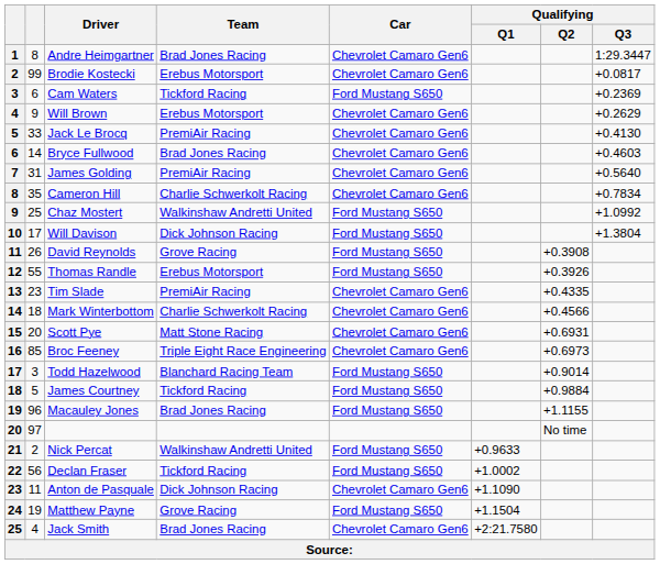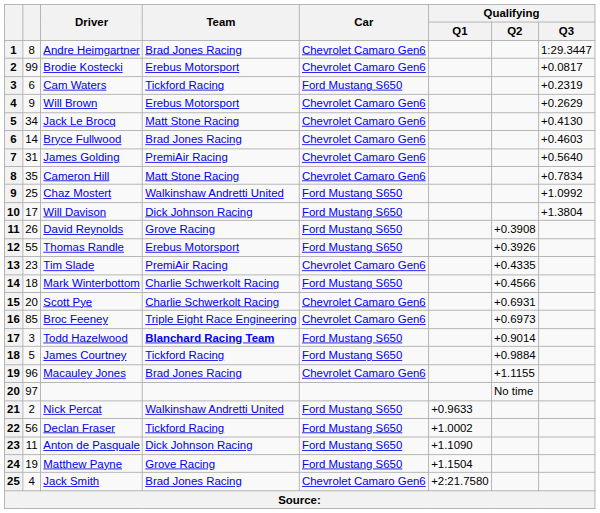 <table class="wikitable" style="font-size: 85%">
 <tr>
 <th rowspan=2></th>
 <th rowspan=2></th>
 <th rowspan=2>Driver</th>
 <th rowspan=2>Team</th>
 <th rowspan=2>Car</th>
 <th colspan=3>Qualifying</th>
 </tr>
 <tr>
 <th>Q1</th>
 <th>Q2</th>
 <th>Q3</th>
 </tr>
 <tr>
 <th>1</th>
 <td align="center">8</td>
 <td> <a href='#'>Andre Heimgartner</a></td>
 <td><a href='#'>Brad Jones Racing</a></td>
 <td><a href='#'>Chevrolet Camaro Gen6</a></td>
 <td></td>
 <td></td>
 <td>1:29.3447</td>
 </tr>
 <tr>
 <th>2</th>
 <td align="center">99</td>
 <td> <a href='#'>Brodie Kostecki</a></td>
 <td><a href='#'>Erebus Motorsport</a></td>
 <td><a href='#'>Chevrolet Camaro Gen6</a></td>
 <td></td>
 <td></td>
 <td>+0.0817</td>
 </tr>
 <tr>
 <th>3</th>
 <td align="center">6</td>
 <td> <a href='#'>Cam Waters</a></td>
 <td><a href='#'>Tickford Racing</a></td>
 <td><a href='#'>Ford Mustang S650</a></td>
 <td></td>
 <td></td>
-<td>+0.2369</td>
+<td>+0.2319</td>
 </tr>
 <tr>
 <th>4</th>
 <td align="center">9</td>
 <td> <a href='#'>Will Brown</a></td>
 <td><a href='#'>Erebus Motorsport</a></td>
 <td><a href='#'>Chevrolet Camaro Gen6</a></td>
 <td></td>
 <td></td>
 <td>+0.2629</td>
 </tr>
 <tr>
 <th>5</th>
-<td align="center">33</td>
+<td align="center">34</td>
 <td> <a href='#'>Jack Le Brocq</a></td>
-<td><a href='#'>PremiAir Racing</a></td>
+<td><a href='#'>Matt Stone Racing</a></td>
 <td><a href='#'>Chevrolet Camaro Gen6</a></td>
 <td></td>
 <td></td>
 <td>+0.4130</td>
 </tr>
 <tr>
 <th>6</th>
 <td align="center">14</td>
 <td> <a href='#'>Bryce Fullwood</a></td>
 <td><a href='#'>Brad Jones Racing</a></td>
 <td><a href='#'>Chevrolet Camaro Gen6</a></td>
 <td></td>
 <td></td>
 <td>+0.4603</td>
 </tr>
 <tr>
 <th>7</th>
 <td align="center">31</td>
 <td> <a href='#'>James Golding</a></td>
 <td><a href='#'>PremiAir Racing</a></td>
 <td><a href='#'>Chevrolet Camaro Gen6</a></td>
 <td></td>
 <td></td>
 <td>+0.5640</td>
 </tr>
 <tr>
 <th>8</th>
 <td align="center">35</td>
 <td> <a href='#'>Cameron Hill</a></td>
-<td><a href='#'>Charlie Schwerkolt Racing</a></td>
+<td><a href='#'>Matt Stone Racing</a></td>
 <td><a href='#'>Chevrolet Camaro Gen6</a></td>
 <td></td>
 <td></td>
 <td>+0.7834</td>
 </tr>
 <tr>
 <th>9</th>
 <td align="center">25</td>
 <td> <a href='#'>Chaz Mostert</a></td>
 <td><a href='#'>Walkinshaw Andretti United</a></td>
 <td><a href='#'>Ford Mustang S650</a></td>
 <td></td>
 <td></td>
 <td>+1.0992</td>
 </tr>
 <tr>
 <th>10</th>
 <td align="center">17</td>
 <td> <a href='#'>Will Davison</a></td>
 <td><a href='#'>Dick Johnson Racing</a></td>
 <td><a href='#'>Ford Mustang S650</a></td>
 <td></td>
 <td></td>
 <td>+1.3804</td>
 </tr>
 <tr>
 <th>11</th>
 <td align="center">26</td>
 <td> <a href='#'>David Reynolds</a></td>
 <td><a href='#'>Grove Racing</a></td>
 <td><a href='#'>Ford Mustang S650</a></td>
 <td></td>
 <td>+0.3908</td>
 <td></td>
 </tr>
 <tr>
 <th>12</th>
 <td align="center">55</td>
 <td> <a href='#'>Thomas Randle</a></td>
 <td><a href='#'>Erebus Motorsport</a></td>
 <td><a href='#'>Ford Mustang S650</a></td>
 <td></td>
 <td>+0.3926</td>
 <td></td>
 </tr>
 <tr>
 <th>13</th>
 <td align="center">23</td>
 <td> <a href='#'>Tim Slade</a></td>
 <td><a href='#'>PremiAir Racing</a></td>
 <td><a href='#'>Chevrolet Camaro Gen6</a></td>
 <td></td>
 <td>+0.4335</td>
 <td></td>
 </tr>
 <tr>
 <th>14</th>
 <td align="center">18</td>
 <td> <a href='#'>Mark Winterbottom</a></td>
 <td><a href='#'>Charlie Schwerkolt Racing</a></td>
-<td><a href='#'>Chevrolet Camaro Gen6</a></td>
+<td><a href='#'>Ford Mustang S650</a></td>
 <td></td>
 <td>+0.4566</td>
 <td></td>
 </tr>
 <tr>
 <th>15</th>
 <td align="center">20</td>
 <td> <a href='#'>Scott Pye</a></td>
-<td><a href='#'>Matt Stone Racing</a></td>
+<td><a href='#'>Charlie Schwerkolt Racing</a></td>
 <td><a href='#'>Chevrolet Camaro Gen6</a></td>
 <td></td>
 <td>+0.6931</td>
 <td></td>
 </tr>
 <tr>
 <th>16</th>
 <td align="center">85</td>
 <td> <a href='#'>Broc Feeney</a></td>
 <td><a href='#'>Triple Eight Race Engineering</a></td>
 <td><a href='#'>Chevrolet Camaro Gen6</a></td>
 <td></td>
 <td>+0.6973</td>
 <td></td>
 </tr>
 <tr>
 <th>17</th>
 <td align="center">3</td>
 <td> <a href='#'>Todd Hazelwood</a></td>
-<td><a href='#'>Blanchard Racing Team</a></td>
+<td><strong><a href='#'>Blanchard Racing Team</a></strong></td>
 <td><a href='#'>Ford Mustang S650</a></td>
 <td></td>
 <td>+0.9014</td>
 <td></td>
 </tr>
 <tr>
 <th>18</th>
 <td align="center">5</td>
 <td> <a href='#'>James Courtney</a></td>
 <td><a href='#'>Tickford Racing</a></td>
 <td><a href='#'>Ford Mustang S650</a></td>
 <td></td>
 <td>+0.9884</td>
 <td></td>
 </tr>
 <tr>
 <th>19</th>
 <td align="center">96</td>
 <td> <a href='#'>Macauley Jones</a></td>
 <td><a href='#'>Brad Jones Racing</a></td>
-<td><a href='#'>Ford Mustang S650</a></td>
+<td><a href='#'>Chevrolet Camaro Gen6</a></td>
 <td></td>
 <td>+1.1155</td>
 <td></td>
 </tr>
 <tr>
 <th>20</th>
 <td align="center">97</td>
 <td></td>
 <td></td>
 <td></td>
 <td></td>
 <td>No time</td>
 <td></td>
 </tr>
 <tr>
 <th>21</th>
 <td align="center">2</td>
 <td> <a href='#'>Nick Percat</a></td>
 <td><a href='#'>Walkinshaw Andretti United</a></td>
 <td><a href='#'>Ford Mustang S650</a></td>
 <td>+0.9633</td>
 <td></td>
 <td></td>
 </tr>
 <tr>
 <th>22</th>
 <td align="center">56</td>
 <td> <a href='#'>Declan Fraser</a></td>
 <td><a href='#'>Tickford Racing</a></td>
 <td><a href='#'>Ford Mustang S650</a></td>
 <td>+1.0002</td>
 <td></td>
 <td></td>
 </tr>
 <tr>
 <th>23</th>
 <td align="center">11</td>
 <td> <a href='#'>Anton de Pasquale</a></td>
 <td><a href='#'>Dick Johnson Racing</a></td>
-<td><a href='#'>Chevrolet Camaro Gen6</a></td>
+<td><a href='#'>Ford Mustang S650</a></td>
 <td>+1.1090</td>
 <td></td>
 <td></td>
 </tr>
 <tr>
 <th>24</th>
 <td align="center">19</td>
 <td> <a href='#'>Matthew Payne</a></td>
 <td><a href='#'>Grove Racing</a></td>
 <td><a href='#'>Ford Mustang S650</a></td>
 <td>+1.1504</td>
 <td></td>
 <td></td>
 </tr>
 <tr>
 <th>25</th>
 <td align="center">4</td>
 <td> <a href='#'>Jack Smith</a></td>
 <td><a href='#'>Brad Jones Racing</a></td>
 <td><a href='#'>Chevrolet Camaro Gen6</a></td>
 <td>+2:21.7580</td>
 <td></td>
 <td></td>
 </tr>
 <tr>
 <th colspan="8">Source:</th>
 </tr>
 </table>
